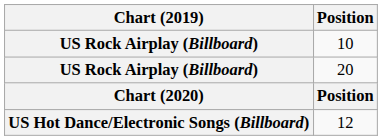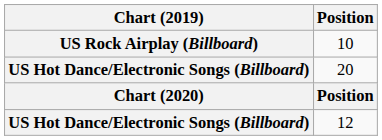 <table class="wikitable plainrowheaders" style="text-align:center">
 <tr>
 <th scope="col">Chart (2019)</th>
 <th scope="col">Position</th>
 </tr>
 <tr>
 <th scope="row">US Rock Airplay (<em>Billboard</em>)</th>
 <td>10</td>
 </tr>
 <tr>
-<th scope="row">US Rock Airplay (<em>Billboard</em>)</th>
+<th scope="row">US Hot Dance/Electronic Songs (<em>Billboard</em>)</th>
 <td>20</td>
 </tr>
 <tr>
 <th scope="col">Chart (2020)</th>
 <th scope="col">Position</th>
 </tr>
 <tr>
 <th scope="row">US Hot Dance/Electronic Songs (<em>Billboard</em>)</th>
 <td>12</td>
 </tr>
 </table>
